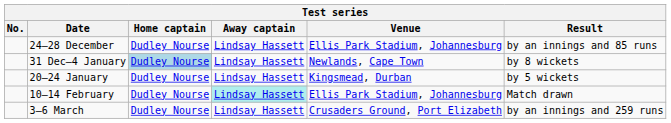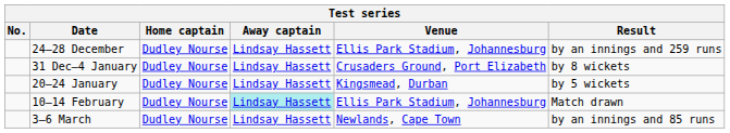 <table class="wikitable">
 <tr>
 <th colspan="9">Test series</th>
 </tr>
 <tr>
 <th>No.</th>
 <th>Date</th>
 <th>Home captain</th>
 <th>Away captain</th>
 <th>Venue</th>
 <th>Result</th>
 </tr>
 <tr>
 <td></td>
 <td>24–28 December</td>
 <td><a href='#'>Dudley Nourse</a></td>
 <td><a href='#'>Lindsay Hassett</a></td>
 <td><a href='#'>Ellis Park Stadium</a>, <a href='#'>Johannesburg</a></td>
-<td> by an innings and 85 runs</td>
+<td> by an innings and 259 runs</td>
 </tr>
 <tr>
 <td></td>
 <td>31 Dec–4 January</td>
-<td style="background: lightblue;"><a href='#'>Dudley Nourse</a></td>
+<td><a href='#'>Dudley Nourse</a></td>
 <td><a href='#'>Lindsay Hassett</a></td>
-<td><a href='#'>Newlands</a>, <a href='#'>Cape Town</a></td>
+<td><a href='#'>Crusaders Ground</a>, <a href='#'>Port Elizabeth</a></td>
 <td> by 8 wickets</td>
 </tr>
 <tr>
 <td></td>
 <td>20–24 January</td>
 <td><a href='#'>Dudley Nourse</a></td>
 <td><a href='#'>Lindsay Hassett</a></td>
 <td><a href='#'>Kingsmead</a>, <a href='#'>Durban</a></td>
 <td> by 5 wickets</td>
 </tr>
 <tr>
 <td></td>
 <td>10–14 February</td>
 <td><a href='#'>Dudley Nourse</a></td>
 <td style="background: paleturquoise;"><a href='#'>Lindsay Hassett</a></td>
 <td><a href='#'>Ellis Park Stadium</a>, <a href='#'>Johannesburg</a></td>
 <td>Match drawn</td>
 </tr>
 <tr>
 <td></td>
 <td>3–6 March</td>
 <td><a href='#'>Dudley Nourse</a></td>
 <td><a href='#'>Lindsay Hassett</a></td>
-<td><a href='#'>Crusaders Ground</a>, <a href='#'>Port Elizabeth</a></td>
-<td> by an innings and 259 runs</td>
+<td><a href='#'>Newlands</a>, <a href='#'>Cape Town</a></td>
+<td> by an innings and 85 runs</td>
 </tr>
 </table>
